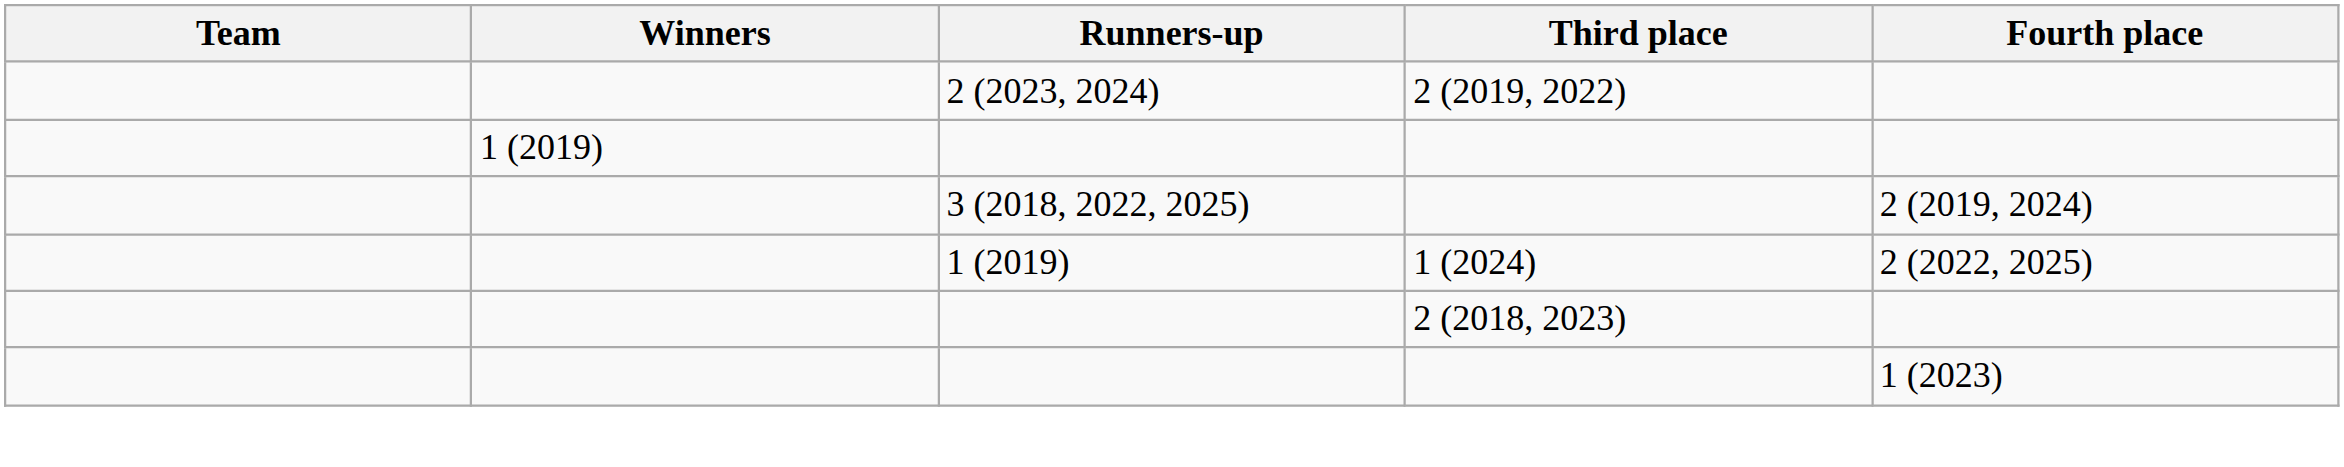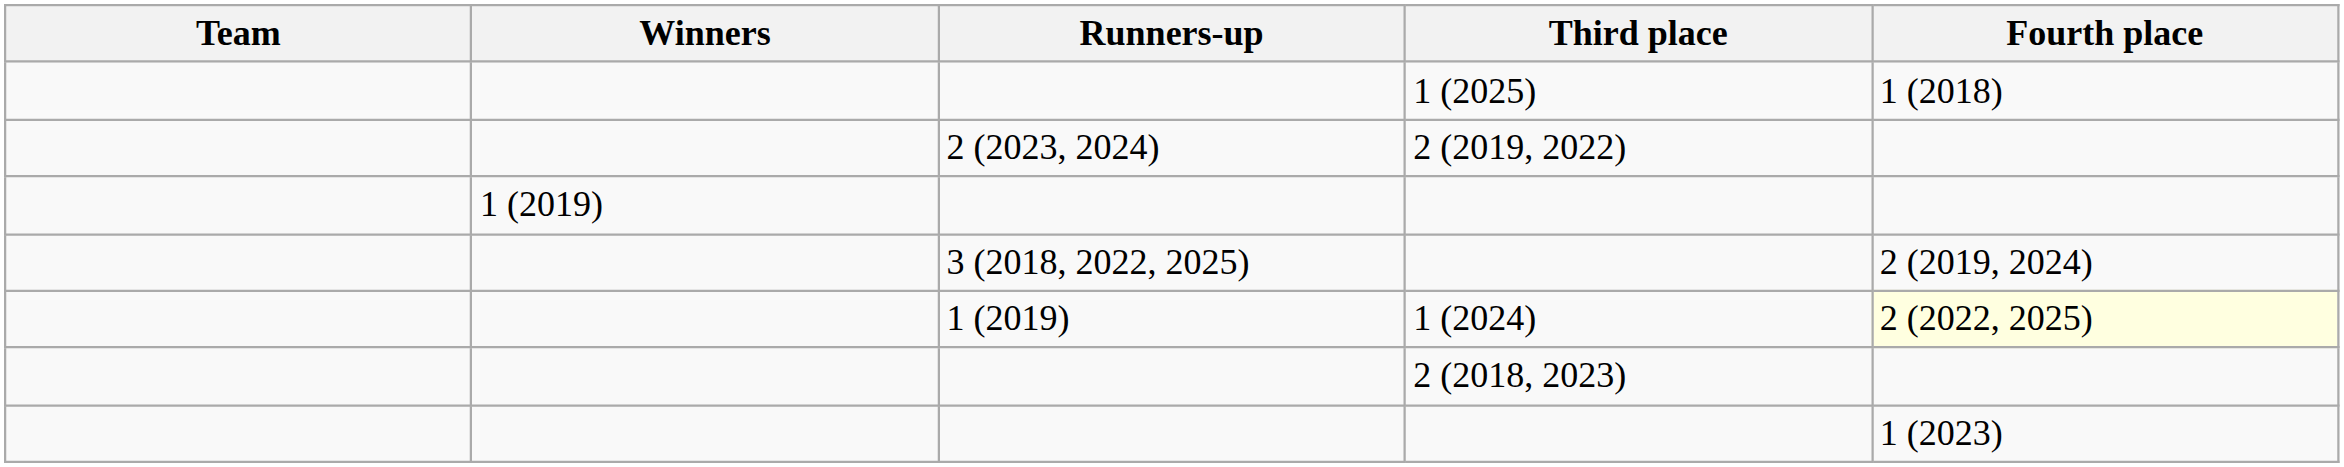 <table class="wikitable sortable">
 <tr>
 <th width=200>Team</th>
 <th width=200>Winners</th>
 <th width=200>Runners-up</th>
 <th width=200>Third place</th>
 <th width=200>Fourth place</th>
+</tr>
+<tr>
+<td></td>
+<td></td>
+<td></td>
+<td>1 (2025)</td>
+<td>1 (2018)</td>
 </tr>
 <tr>
 <td></td>
 <td></td>
 <td>2 (2023, 2024)</td>
 <td>2 (2019, 2022)</td>
 <td></td>
 </tr>
 <tr>
 <td></td>
 <td>1 (2019)</td>
 <td></td>
 <td></td>
 <td></td>
 </tr>
 <tr>
 <td></td>
 <td></td>
 <td>3 (2018, 2022, 2025)</td>
 <td></td>
 <td>2 (2019, 2024)</td>
 </tr>
 <tr>
 <td></td>
 <td></td>
 <td>1 (2019)</td>
 <td>1 (2024)</td>
-<td>2 (2022, 2025)</td>
+<td style="background: lightyellow;">2 (2022, 2025)</td>
 </tr>
 <tr>
 <td></td>
 <td></td>
 <td></td>
 <td>2 (2018, 2023)</td>
 <td></td>
 </tr>
 <tr>
 <td></td>
 <td></td>
 <td></td>
 <td></td>
 <td>1 (2023)</td>
 </tr>
 </table>
